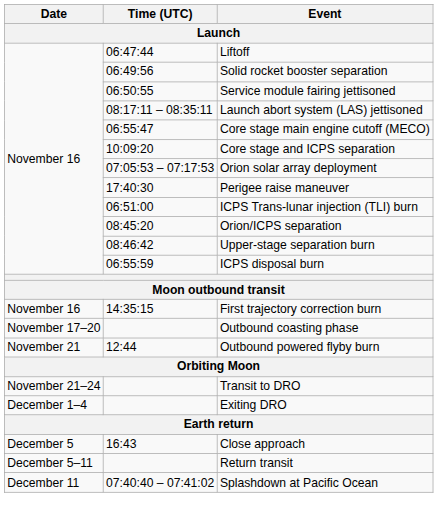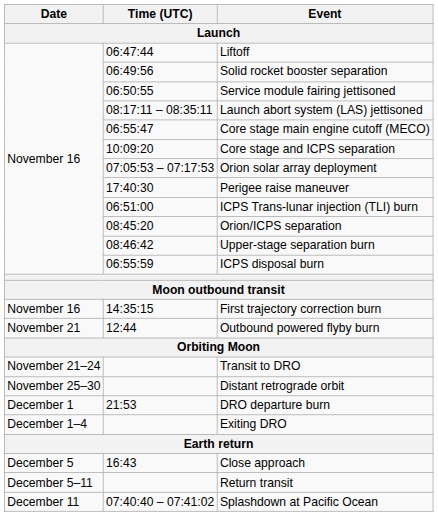 <table class="wikitable alternation">
 <tr>
 <th scope="col">Date</th>
 <th>Time (UTC)</th>
 <th scope="col">Event</th>
 </tr>
 <tr>
 <th colspan="3"><strong>Launch</strong><br></th>
 </tr>
 <tr>
 <td rowspan=12>November 16</td>
 <td>06:47:44</td>
 <td>Liftoff</td>
 </tr>
 <tr>
 <td>06:49:56</td>
 <td>Solid rocket booster separation</td>
 </tr>
 <tr>
 <td>06:50:55</td>
 <td>Service module fairing jettisoned</td>
 </tr>
 <tr>
 <td>08:17:11 – 08:35:11</td>
 <td>Launch abort system (LAS) jettisoned</td>
 </tr>
 <tr>
 <td>06:55:47</td>
 <td>Core stage main engine cutoff (MECO)</td>
 </tr>
 <tr>
 <td>10:09:20</td>
 <td>Core stage and ICPS separation</td>
 </tr>
 <tr>
 <td>07:05:53 – 07:17:53</td>
 <td>Orion solar array deployment</td>
 </tr>
 <tr>
 <td>17:40:30</td>
 <td>Perigee raise maneuver</td>
 </tr>
 <tr>
 <td>06:51:00</td>
 <td>ICPS Trans-lunar injection (TLI) burn</td>
 </tr>
 <tr>
 <td>08:45:20</td>
 <td>Orion/ICPS separation</td>
 </tr>
 <tr>
 <td>08:46:42</td>
 <td>Upper-stage separation burn</td>
 </tr>
 <tr>
 <td>06:55:59</td>
 <td>ICPS disposal burn</td>
 </tr>
 <tr>
 <th colspan="3"></th>
 </tr>
 <tr>
 <th colspan="3">Moon outbound transit</th>
 </tr>
 <tr>
 <td>November 16</td>
 <td>14:35:15</td>
 <td>First trajectory correction burn</td>
 </tr>
 <tr>
-<td>November 17–20</td>
-<td></td>
-<td>Outbound coasting phase</td>
-</tr>
-<tr>
 <td>November 21</td>
 <td>12:44</td>
 <td>Outbound powered flyby burn</td>
 </tr>
 <tr>
 <th colspan="3">Orbiting Moon</th>
 </tr>
 <tr>
 <td>November 21–24</td>
 <td></td>
 <td>Transit to DRO</td>
+</tr>
+<tr>
+<td>November 25–30</td>
+<td></td>
+<td>Distant retrograde orbit</td>
+</tr>
+<tr>
+<td>December 1</td>
+<td>21:53</td>
+<td>DRO departure burn</td>
 </tr>
 <tr>
 <td>December 1–4</td>
 <td></td>
 <td>Exiting DRO</td>
 </tr>
 <tr>
 <th colspan="3">Earth return</th>
 </tr>
 <tr>
 <td>December 5</td>
 <td>16:43</td>
 <td>Close approach</td>
 </tr>
 <tr>
 <td>December 5–11</td>
 <td></td>
 <td>Return transit</td>
 </tr>
 <tr>
 <td>December 11</td>
 <td>07:40:40 – 07:41:02</td>
 <td>Splashdown at Pacific Ocean</td>
 </tr>
 </table>
